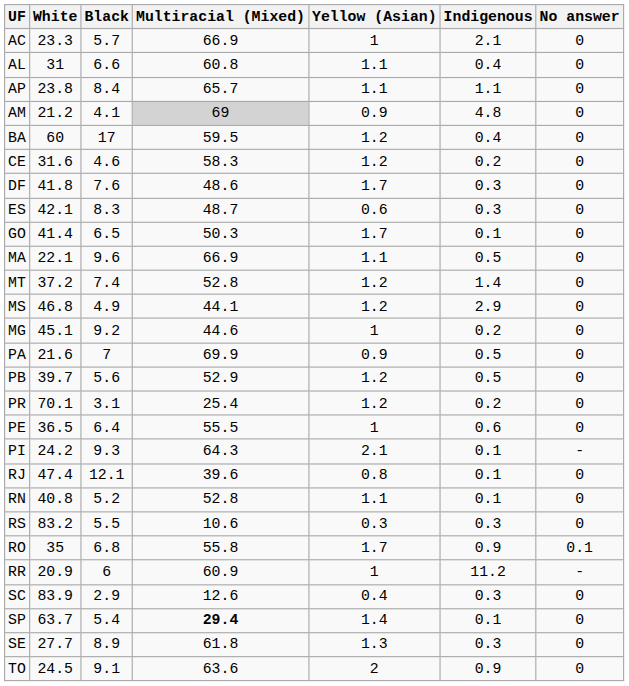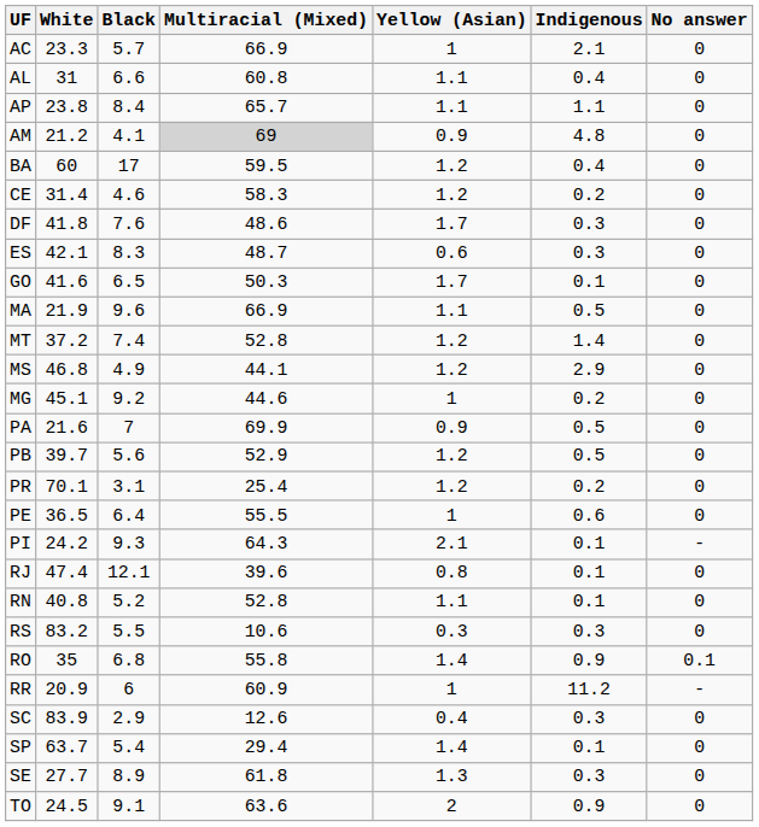 <table class="wikitable sortable" style="text-align:center">
 <tr>
 <th>UF</th>
 <th>White</th>
 <th>Black</th>
 <th>Multiracial (Mixed)</th>
 <th>Yellow (Asian)</th>
 <th>Indigenous</th>
 <th>No answer</th>
 </tr>
 <tr>
 <td align="left">AC</td>
 <td>23.3</td>
 <td>5.7</td>
 <td>66.9</td>
 <td>1</td>
 <td>2.1</td>
 <td>0</td>
 </tr>
 <tr>
 <td align="left">AL</td>
 <td>31</td>
 <td>6.6</td>
 <td>60.8</td>
 <td>1.1</td>
 <td>0.4</td>
 <td>0</td>
 </tr>
 <tr>
 <td align="left">AP</td>
 <td>23.8</td>
 <td>8.4</td>
 <td>65.7</td>
 <td>1.1</td>
 <td>1.1</td>
 <td>0</td>
 </tr>
 <tr>
 <td align="left">AM</td>
 <td>21.2</td>
 <td>4.1</td>
 <td style="background: lightgrey;">69</td>
 <td>0.9</td>
 <td>4.8</td>
 <td>0</td>
 </tr>
 <tr>
 <td align="left">BA</td>
 <td>60</td>
 <td>17</td>
 <td>59.5</td>
 <td>1.2</td>
 <td>0.4</td>
 <td>0</td>
 </tr>
 <tr>
 <td align="left">CE</td>
-<td>31.6</td>
+<td>31.4</td>
 <td>4.6</td>
 <td>58.3</td>
 <td>1.2</td>
 <td>0.2</td>
 <td>0</td>
 </tr>
 <tr>
 <td align="left">DF</td>
 <td>41.8</td>
 <td>7.6</td>
 <td>48.6</td>
 <td>1.7</td>
 <td>0.3</td>
 <td>0</td>
 </tr>
 <tr>
 <td align="left">ES</td>
 <td>42.1</td>
 <td>8.3</td>
 <td>48.7</td>
 <td>0.6</td>
 <td>0.3</td>
 <td>0</td>
 </tr>
 <tr>
 <td align="left">GO</td>
-<td>41.4</td>
+<td>41.6</td>
 <td>6.5</td>
 <td>50.3</td>
 <td>1.7</td>
 <td>0.1</td>
 <td>0</td>
 </tr>
 <tr>
 <td align="left">MA</td>
-<td>22.1</td>
+<td>21.9</td>
 <td>9.6</td>
 <td>66.9</td>
 <td>1.1</td>
 <td>0.5</td>
 <td>0</td>
 </tr>
 <tr>
 <td align="left">MT</td>
 <td>37.2</td>
 <td>7.4</td>
 <td>52.8</td>
 <td>1.2</td>
 <td>1.4</td>
 <td>0</td>
 </tr>
 <tr>
 <td align="left">MS</td>
 <td>46.8</td>
 <td>4.9</td>
 <td>44.1</td>
 <td>1.2</td>
 <td>2.9</td>
 <td>0</td>
 </tr>
 <tr>
 <td align="left">MG</td>
 <td>45.1</td>
 <td>9.2</td>
 <td>44.6</td>
 <td>1</td>
 <td>0.2</td>
 <td>0</td>
 </tr>
 <tr>
 <td align="left">PA</td>
 <td>21.6</td>
 <td>7</td>
 <td>69.9</td>
 <td>0.9</td>
 <td>0.5</td>
 <td>0</td>
 </tr>
 <tr>
 <td align="left">PB</td>
 <td>39.7</td>
 <td>5.6</td>
 <td>52.9</td>
 <td>1.2</td>
 <td>0.5</td>
 <td>0</td>
 </tr>
 <tr>
 <td align="left">PR</td>
 <td>70.1</td>
 <td>3.1</td>
 <td>25.4</td>
 <td>1.2</td>
 <td>0.2</td>
 <td>0</td>
 </tr>
 <tr>
 <td align="left">PE</td>
 <td>36.5</td>
 <td>6.4</td>
 <td>55.5</td>
 <td>1</td>
 <td>0.6</td>
 <td>0</td>
 </tr>
 <tr>
 <td align="left">PI</td>
 <td>24.2</td>
 <td>9.3</td>
 <td>64.3</td>
 <td>2.1</td>
 <td>0.1</td>
 <td>-</td>
 </tr>
 <tr>
 <td align="left">RJ</td>
 <td>47.4</td>
 <td>12.1</td>
 <td>39.6</td>
 <td>0.8</td>
 <td>0.1</td>
 <td>0</td>
 </tr>
 <tr>
 <td align="left">RN</td>
 <td>40.8</td>
 <td>5.2</td>
 <td>52.8</td>
 <td>1.1</td>
 <td>0.1</td>
 <td>0</td>
 </tr>
 <tr>
 <td align="left">RS</td>
 <td>83.2</td>
 <td>5.5</td>
 <td>10.6</td>
 <td>0.3</td>
 <td>0.3</td>
 <td>0</td>
 </tr>
 <tr>
 <td align="left">RO</td>
 <td>35</td>
 <td>6.8</td>
 <td>55.8</td>
-<td>1.7</td>
+<td>1.4</td>
 <td>0.9</td>
 <td>0.1</td>
 </tr>
 <tr>
 <td align="left">RR</td>
 <td>20.9</td>
 <td>6</td>
 <td>60.9</td>
 <td>1</td>
 <td>11.2</td>
 <td>-</td>
 </tr>
 <tr>
 <td align="left">SC</td>
 <td>83.9</td>
 <td>2.9</td>
 <td>12.6</td>
 <td>0.4</td>
 <td>0.3</td>
 <td>0</td>
 </tr>
 <tr>
 <td align="left">SP</td>
 <td>63.7</td>
 <td>5.4</td>
-<td><strong>29.4</strong></td>
+<td>29.4</td>
 <td>1.4</td>
 <td>0.1</td>
 <td>0</td>
 </tr>
 <tr>
 <td align="left">SE</td>
 <td>27.7</td>
 <td>8.9</td>
 <td>61.8</td>
 <td>1.3</td>
 <td>0.3</td>
 <td>0</td>
 </tr>
 <tr>
 <td align="left">TO</td>
 <td>24.5</td>
 <td>9.1</td>
 <td>63.6</td>
 <td>2</td>
 <td>0.9</td>
 <td>0</td>
 </tr>
 </table>
